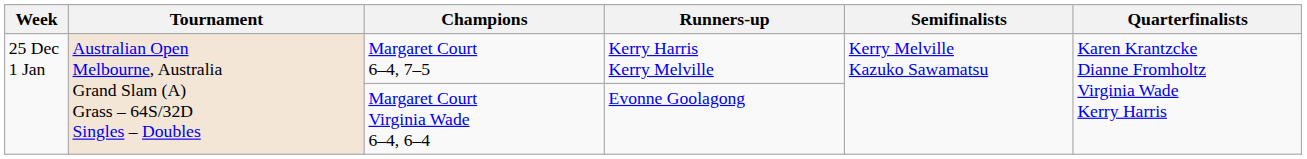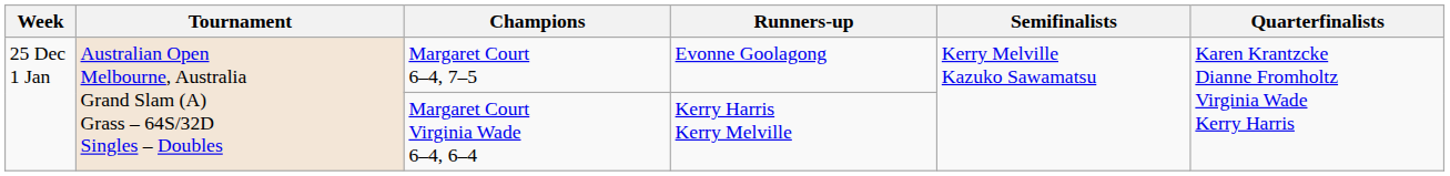 <table class=wikitable style=font-size:95%>
 <tr>
 <th style="width:48px;">Week</th>
 <th style="width:248px;">Tournament</th>
 <th style="width:200px;">Champions</th>
 <th style="width:200px;">Runners-up</th>
 <th style="width:190px;">Semifinalists</th>
 <th style="width:190px;">Quarterfinalists</th>
 </tr>
 <tr valign=top>
 <td rowspan=2>25 Dec<br>1 Jan</td>
 <td bgcolor=#F3E6D7 rowspan=2><a href='#'>Australian Open</a><br> <a href='#'>Melbourne</a>, Australia<br>Grand Slam (A) <br>Grass – 64S/32D<br><a href='#'>Singles</a> – <a href='#'>Doubles</a></td>
 <td> <a href='#'>Margaret Court</a><br> 6–4, 7–5</td>
-<td> <a href='#'>Kerry Harris</a> <br>  <a href='#'>Kerry Melville</a></td>
+<td> <a href='#'>Evonne Goolagong</a></td>
 <td rowspan=2> <a href='#'>Kerry Melville</a><br> <a href='#'>Kazuko Sawamatsu</a></td>
 <td rowspan=2> <a href='#'>Karen Krantzcke</a><br> <a href='#'>Dianne Fromholtz</a><br> <a href='#'>Virginia Wade</a><br> <a href='#'>Kerry Harris</a></td>
 </tr>
 <tr valign=top>
 <td> <a href='#'>Margaret Court</a> <br>  <a href='#'>Virginia Wade</a><br>6–4, 6–4</td>
-<td> <a href='#'>Evonne Goolagong</a></td>
+<td> <a href='#'>Kerry Harris</a> <br>  <a href='#'>Kerry Melville</a></td>
 </tr>
 </table>
